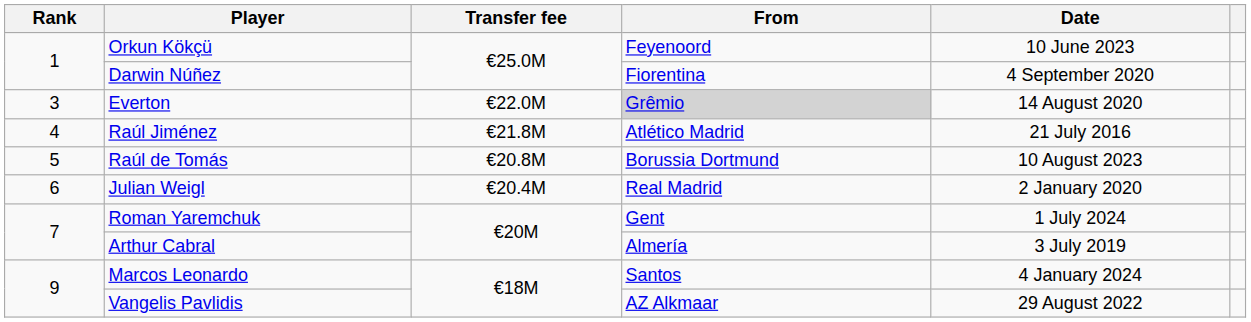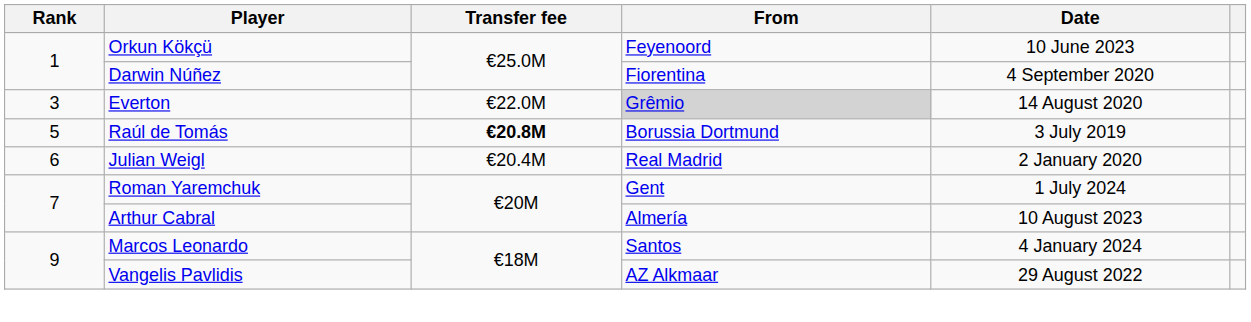 <table class="wikitable sortable" style="text-align: center; width:70%">
 <tr>
 <th>Rank</th>
 <th>Player</th>
 <th>Transfer fee</th>
 <th>From</th>
 <th>Date</th>
 <th scope="col" class="unsortable"></th>
 </tr>
 <tr>
 <td rowspan=2>1</td>
 <td align=left> <a href='#'>Orkun Kökçü</a></td>
 <td rowspan=2>€25.0M</td>
 <td align=left> <a href='#'>Feyenoord</a></td>
 <td>10 June 2023</td>
 <td></td>
 </tr>
 <tr>
 <td align=left> <a href='#'>Darwin Núñez</a></td>
 <td align=left> <a href='#'>Fiorentina</a></td>
 <td>4 September 2020</td>
 <td></td>
 </tr>
 <tr>
 <td>3</td>
 <td align=left> <a href='#'>Everton</a></td>
 <td>€22.0M</td>
 <td align=left style="background: lightgrey;"> <a href='#'>Grêmio</a></td>
 <td>14 August 2020</td>
 <td></td>
 </tr>
 <tr>
-<td>4</td>
-<td align=left> <a href='#'>Raúl Jiménez</a></td>
-<td>€21.8M</td>
-<td align=left> <a href='#'>Atlético Madrid</a></td>
-<td>21 July 2016</td>
-<td></td>
-</tr>
-<tr>
 <td>5</td>
 <td align=left> <a href='#'>Raúl de Tomás</a></td>
-<td>€20.8M</td>
+<td><strong>€20.8M</strong></td>
 <td align=left> <a href='#'>Borussia Dortmund</a></td>
-<td>10 August 2023</td>
+<td>3 July 2019</td>
 <td></td>
 </tr>
 <tr>
 <td>6</td>
 <td align=left> <a href='#'>Julian Weigl</a></td>
 <td>€20.4M</td>
 <td align=left> <a href='#'>Real Madrid</a></td>
 <td>2 January 2020</td>
 <td></td>
 </tr>
 <tr>
 <td rowspan="2">7</td>
 <td align=left> <a href='#'>Roman Yaremchuk</a></td>
 <td rowspan="2">€20M</td>
 <td align=left> <a href='#'>Gent</a></td>
 <td>1 July 2024</td>
 <td></td>
 </tr>
 <tr>
 <td align=left> <a href='#'>Arthur Cabral</a></td>
 <td align=left> <a href='#'>Almería</a></td>
-<td>3 July 2019</td>
+<td>10 August 2023</td>
 <td></td>
 </tr>
 <tr>
 <td rowspan="2">9</td>
 <td align=left> <a href='#'>Marcos Leonardo</a></td>
 <td rowspan="2">€18M</td>
 <td align=left> <a href='#'>Santos</a></td>
 <td>4 January 2024</td>
 <td></td>
 </tr>
 <tr>
 <td align=left> <a href='#'>Vangelis Pavlidis</a></td>
 <td align=left> <a href='#'>AZ Alkmaar</a></td>
 <td>29 August 2022</td>
 <td></td>
 </tr>
 </table>
